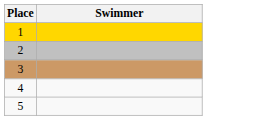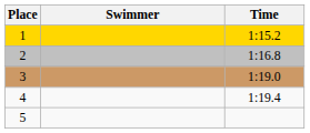 <table class=wikitable style="text-align:center">
 <tr>
 <th>Place</th>
 <th width=220>Swimmer</th>
+<th width=90>Time</th>
 </tr>
 <tr bgcolor=gold>
 <td>1</td>
 <td align=left></td>
+<td>1:15.2</td>
 </tr>
 <tr bgcolor=silver>
 <td>2</td>
 <td align=left></td>
+<td>1:16.8</td>
 </tr>
 <tr bgcolor=cc9966>
 <td>3</td>
 <td align=left></td>
+<td>1:19.0</td>
 </tr>
 <tr>
 <td>4</td>
 <td align=left></td>
+<td>1:19.4</td>
 </tr>
 <tr>
 <td>5</td>
 <td align=left></td>
+<td></td>
 </tr>
 </table>
